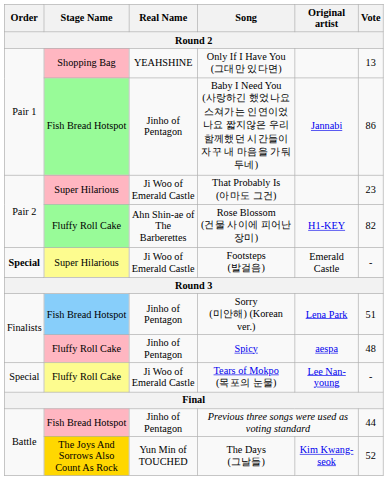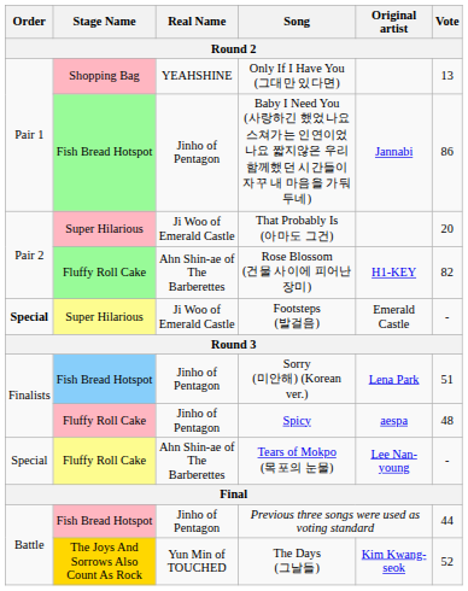 <table class="wikitable" style="text-align:center; width:95%;">
 <tr>
 <th style="width:1%">Order</th>
 <th style="width:20%;">Stage Name</th>
 <th style="width:12%">Real Name</th>
 <th style="width:23%;">Song</th>
 <th style="width:15%;">Original artist</th>
 <th style="width:1%;">Vote</th>
 </tr>
 <tr>
 <th colspan=6>Round 2</th>
 </tr>
 <tr>
 <td rowspan=2>Pair 1</td>
 <td bgcolor="lightpink">Shopping Bag</td>
 <td>YEAHSHINE</td>
 <td>Only If I Have You<br>(그대만 있다면)</td>
 <td></td>
 <td>13</td>
 </tr>
 <tr>
 <td bgcolor="palegreen">Fish Bread Hotspot</td>
 <td>Jinho of Pentagon</td>
 <td>Baby I Need You<br>(사랑하긴 했었나요 스쳐가는 인연이었나요 짧지않은 우리 함께했던 시간들이 자꾸 내 마음을 가둬두네)</td>
 <td><a href='#'>Jannabi</a></td>
 <td>86</td>
 </tr>
 <tr>
 <td rowspan=2>Pair 2</td>
 <td bgcolor="lightpink">Super Hilarious</td>
 <td>Ji Woo of Emerald Castle</td>
 <td>That Probably Is<br>(아마도 그건)</td>
 <td></td>
-<td>23</td>
+<td>20</td>
 </tr>
 <tr>
 <td bgcolor="palegreen">Fluffy Roll Cake</td>
 <td>Ahn Shin-ae of The Barberettes</td>
 <td>Rose Blossom<br>(건물 사이에 피어난 장미)</td>
 <td><a href='#'>H1-KEY</a></td>
 <td>82</td>
 </tr>
 <tr>
 <td><strong>Special</strong></td>
 <td bgcolor="#FDFC8F">Super Hilarious</td>
 <td>Ji Woo of Emerald Castle</td>
 <td>Footsteps<br>(발걸음)</td>
 <td>Emerald Castle</td>
 <td>-</td>
 </tr>
 <tr>
 <th colspan=6>Round 3</th>
 </tr>
 <tr>
 <td rowspan=2>Finalists</td>
 <td bgcolor="lightskyblue">Fish Bread Hotspot</td>
 <td>Jinho of Pentagon</td>
 <td>Sorry<br>(미안해) (Korean ver.)</td>
 <td><a href='#'>Lena Park</a></td>
 <td>51</td>
 </tr>
 <tr>
 <td bgcolor="lightpink">Fluffy Roll Cake</td>
 <td>Jinho of Pentagon</td>
 <td><a href='#'>Spicy</a></td>
 <td><a href='#'>aespa</a></td>
 <td>48</td>
 </tr>
 <tr>
 <td>Special</td>
 <td bgcolor="#FDFC8F">Fluffy Roll Cake</td>
-<td>Ji Woo of Emerald Castle</td>
+<td>Ahn Shin-ae of The Barberettes</td>
 <td><a href='#'>Tears of Mokpo</a><br>(목포의 눈물)</td>
 <td><a href='#'>Lee Nan-young</a></td>
 <td>-</td>
 </tr>
 <tr>
 <th colspan=6>Final</th>
 </tr>
 <tr>
 <td rowspan=2>Battle</td>
 <td bgcolor="lightpink">Fish Bread Hotspot</td>
 <td>Jinho of Pentagon</td>
 <td colspan=2><em>Previous three songs were used as voting standard</em></td>
 <td>44</td>
 </tr>
 <tr>
 <td bgcolor="gold">The Joys And Sorrows Also Count As Rock</td>
 <td>Yun Min of TOUCHED</td>
 <td>The Days<br>(그날들)</td>
 <td><a href='#'>Kim Kwang-seok</a></td>
 <td>52</td>
 </tr>
 </table>
